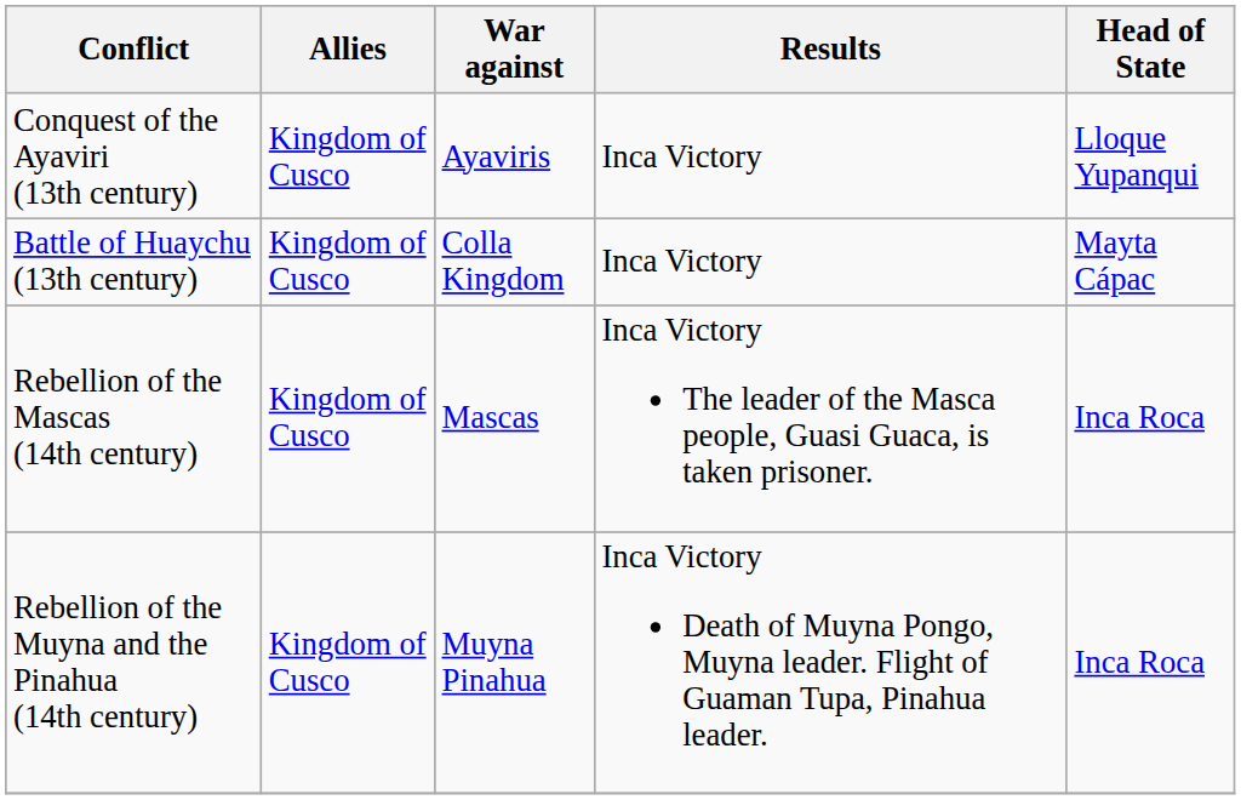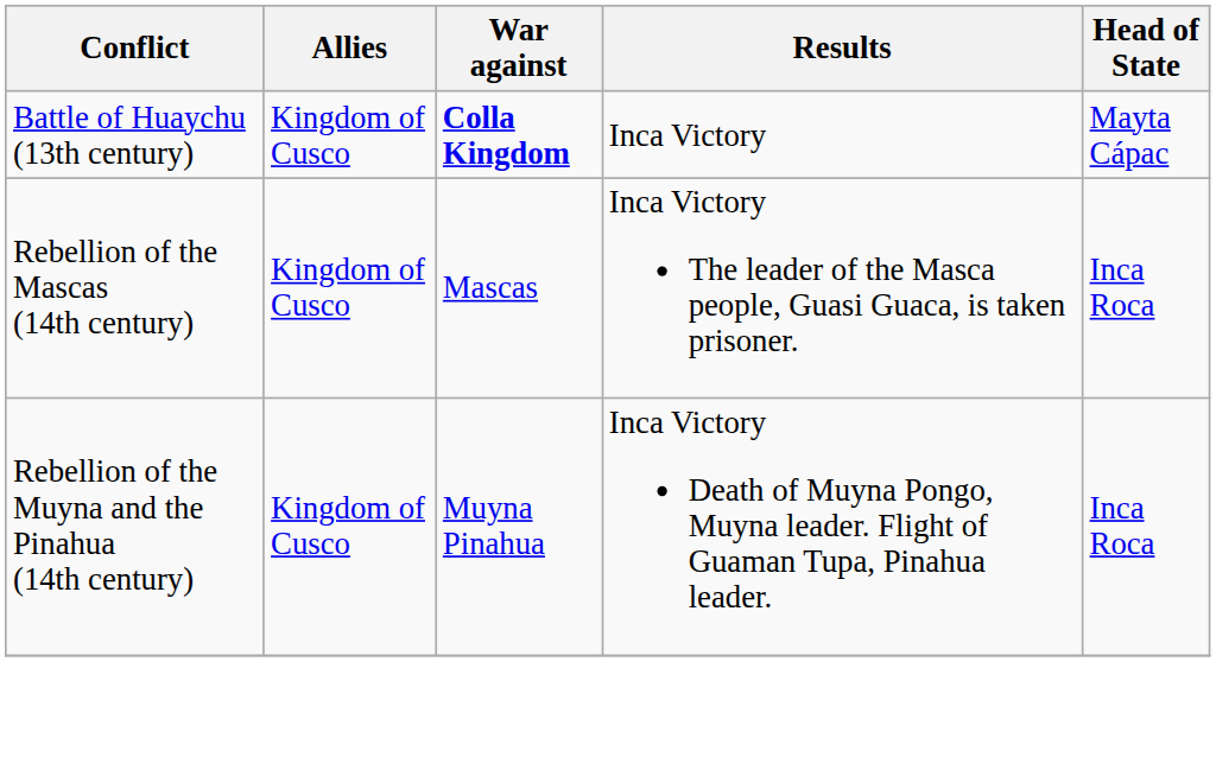 <table class="wikitable">
 <tr>
 <th>Conflict</th>
 <th>Allies</th>
 <th>War against</th>
 <th>Results</th>
 <th>Head of State</th>
 </tr>
 <tr>
-<td>Conquest of the Ayaviri<br>(13th century)</td>
-<td><a href='#'>Kingdom of Cusco</a></td>
-<td><a href='#'>Ayaviris</a></td>
-<td>Inca Victory</td>
-<td><a href='#'>Lloque Yupanqui</a></td>
-</tr>
-<tr>
 <td><a href='#'>Battle of Huaychu</a><br>(13th century)</td>
 <td><a href='#'>Kingdom of Cusco</a></td>
-<td><a href='#'>Colla Kingdom</a></td>
+<td><strong><a href='#'>Colla Kingdom</a></strong></td>
 <td>Inca Victory</td>
 <td><a href='#'>Mayta Cápac</a></td>
 </tr>
 <tr>
 <td>Rebellion of the Mascas<br>(14th century)</td>
 <td><a href='#'>Kingdom of Cusco</a></td>
 <td><a href='#'>Mascas</a></td>
 <td>Inca Victory<br><ul><li>The leader of the Masca people, Guasi Guaca, is taken prisoner.</li></ul></td>
 <td><a href='#'>Inca Roca</a></td>
 </tr>
 <tr>
 <td>Rebellion of the Muyna and the Pinahua<br>(14th century)</td>
 <td><a href='#'>Kingdom of Cusco</a></td>
 <td><a href='#'>Muyna</a><br><a href='#'>Pinahua</a></td>
 <td>Inca Victory<br><ul><li>Death of Muyna Pongo, Muyna leader. Flight of Guaman Tupa, Pinahua leader.</li></ul></td>
 <td><a href='#'>Inca Roca</a></td>
 </tr>
 <tr>
 </tr>
 </table>
